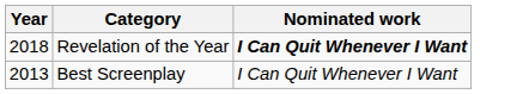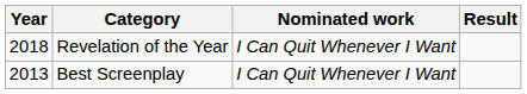 <table class="wikitable">
 <tr>
 <th>Year</th>
 <th>Category</th>
 <th>Nominated work</th>
+<th>Result</th>
 </tr>
 <tr>
 <td>2018</td>
 <td>Revelation of the Year</td>
-<td><strong><em>I Can Quit Whenever I Want</em></strong></td>
+<td><em>I Can Quit Whenever I Want</em></td>
+<td></td>
 </tr>
 <tr>
 <td>2013</td>
 <td>Best Screenplay</td>
 <td><em>I Can Quit Whenever I Want</em></td>
+<td></td>
 </tr>
 </table>
